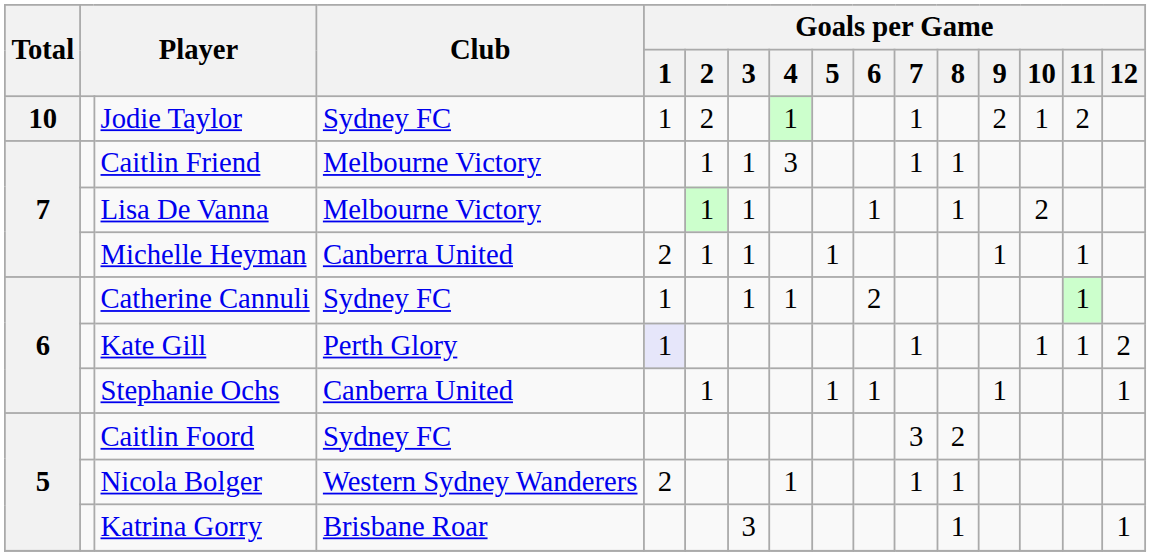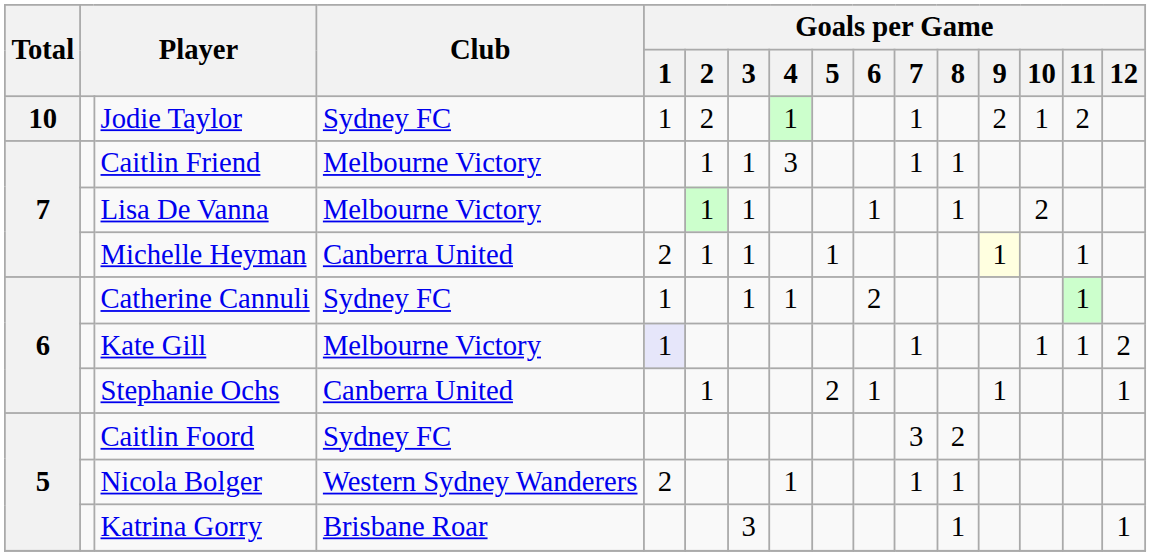 <table class="wikitable" style="text-align:center">
 <tr>
 <th rowspan=2>Total</th>
 <th rowspan=2 colspan=2>Player</th>
 <th rowspan=2>Club</th>
 <th colspan="13">Goals per Game</th>
 </tr>
 <tr>
 <th> 1 </th>
 <th> 2 </th>
 <th> 3 </th>
 <th> 4 </th>
 <th> 5 </th>
 <th> 6 </th>
 <th> 7 </th>
 <th> 8 </th>
 <th> 9 </th>
 <th>10</th>
 <th>11</th>
 <th>12</th>
 </tr>
 <tr>
 <th rowspan="1">10</th>
 <td></td>
 <td style="text-align:left;"><a href='#'>Jodie Taylor</a></td>
 <td style="text-align:left;"><a href='#'>Sydney FC</a></td>
 <td>1</td>
 <td>2</td>
 <td></td>
 <td style="background-color: #ccffcc;">1</td>
 <td></td>
 <td></td>
 <td>1</td>
 <td></td>
 <td>2</td>
 <td>1</td>
 <td>2</td>
 <td></td>
 </tr>
 <tr>
 <th rowspan="3">7</th>
 <td></td>
 <td style="text-align:left;"><a href='#'>Caitlin Friend</a></td>
 <td style="text-align:left;"><a href='#'>Melbourne Victory</a></td>
 <td></td>
 <td>1</td>
 <td>1</td>
 <td>3</td>
 <td></td>
 <td></td>
 <td>1</td>
 <td>1</td>
 <td></td>
 <td></td>
 <td></td>
 <td></td>
 </tr>
 <tr>
 <td></td>
 <td style="text-align:left;"><a href='#'>Lisa De Vanna</a></td>
 <td style="text-align:left;"><a href='#'>Melbourne Victory</a></td>
 <td></td>
 <td style="background-color: #ccffcc;">1</td>
 <td>1</td>
 <td></td>
 <td></td>
 <td>1</td>
 <td></td>
 <td>1</td>
 <td></td>
 <td>2</td>
 <td></td>
 <td></td>
 </tr>
 <tr>
 <td></td>
 <td style="text-align:left;"><a href='#'>Michelle Heyman</a></td>
 <td style="text-align:left;"><a href='#'>Canberra United</a></td>
 <td>2</td>
 <td>1</td>
 <td>1</td>
 <td></td>
 <td>1</td>
 <td></td>
 <td></td>
 <td></td>
-<td>1</td>
+<td style="background: lightyellow;">1</td>
 <td></td>
 <td>1</td>
 <td></td>
 </tr>
 <tr>
 <th rowspan="3">6</th>
 <td></td>
 <td style="text-align:left;"><a href='#'>Catherine Cannuli</a></td>
 <td style="text-align:left;"><a href='#'>Sydney FC</a></td>
 <td>1</td>
 <td></td>
 <td>1</td>
 <td>1</td>
 <td></td>
 <td>2</td>
 <td></td>
 <td></td>
 <td></td>
 <td></td>
 <td style="background-color: #ccffcc;">1</td>
 <td></td>
 </tr>
 <tr>
 <td></td>
 <td style="text-align:left;"><a href='#'>Kate Gill</a></td>
-<td style="text-align:left;"><a href='#'>Perth Glory</a></td>
+<td style="text-align:left;"><a href='#'>Melbourne Victory</a></td>
 <td style="background: lavender;">1</td>
 <td></td>
 <td></td>
 <td></td>
 <td></td>
 <td></td>
 <td>1</td>
 <td></td>
 <td></td>
 <td>1</td>
 <td>1</td>
 <td>2</td>
 </tr>
 <tr>
 <td></td>
 <td style="text-align:left;"><a href='#'>Stephanie Ochs</a></td>
 <td style="text-align:left;"><a href='#'>Canberra United</a></td>
 <td></td>
 <td>1</td>
 <td></td>
 <td></td>
-<td>1</td>
+<td>2</td>
 <td>1</td>
 <td></td>
 <td></td>
 <td>1</td>
 <td></td>
 <td></td>
 <td>1</td>
 </tr>
 <tr>
 <th rowspan="3">5</th>
 <td></td>
 <td style="text-align:left;"><a href='#'>Caitlin Foord</a></td>
 <td style="text-align:left;"><a href='#'>Sydney FC</a></td>
 <td></td>
 <td></td>
 <td></td>
 <td></td>
 <td></td>
 <td></td>
 <td>3</td>
 <td>2</td>
 <td></td>
 <td></td>
 <td></td>
 <td></td>
 </tr>
 <tr>
 <td></td>
 <td style="text-align:left;"><a href='#'>Nicola Bolger</a></td>
 <td style="text-align:left;"><a href='#'>Western Sydney Wanderers</a></td>
 <td>2</td>
 <td></td>
 <td></td>
 <td>1</td>
 <td></td>
 <td></td>
 <td>1</td>
 <td>1</td>
 <td></td>
 <td></td>
 <td></td>
 <td></td>
 </tr>
 <tr>
 <td></td>
 <td style="text-align:left;"><a href='#'>Katrina Gorry</a></td>
 <td style="text-align:left;"><a href='#'>Brisbane Roar</a></td>
 <td></td>
 <td></td>
 <td>3</td>
 <td></td>
 <td></td>
 <td></td>
 <td></td>
 <td>1</td>
 <td></td>
 <td></td>
 <td></td>
 <td>1</td>
 </tr>
 <tr>
 </tr>
 </table>
